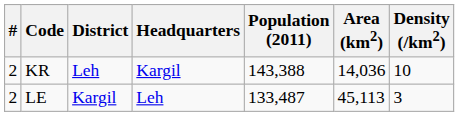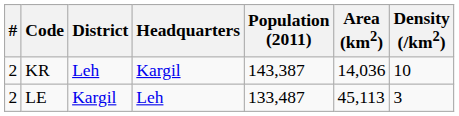 <table class="wikitable sortable">
 <tr>
 <th>#</th>
 <th>Code</th>
 <th>District</th>
 <th>Headquarters</th>
 <th>Population <br>(2011)</th>
 <th>Area <br>(km<sup>2</sup>)</th>
 <th>Density <br>(/km<sup>2</sup>)</th>
 </tr>
 <tr>
 <td>2</td>
 <td>KR</td>
 <td><a href='#'>Leh</a></td>
 <td><a href='#'>Kargil</a></td>
-<td> 143,388</td>
+<td> 143,387</td>
 <td> 14,036</td>
 <td> 10</td>
 </tr>
 <tr>
 <td>2</td>
 <td>LE</td>
 <td><a href='#'>Kargil</a></td>
 <td><a href='#'>Leh</a></td>
 <td> 133,487</td>
 <td> 45,113</td>
 <td> 3</td>
 </tr>
 </table>
